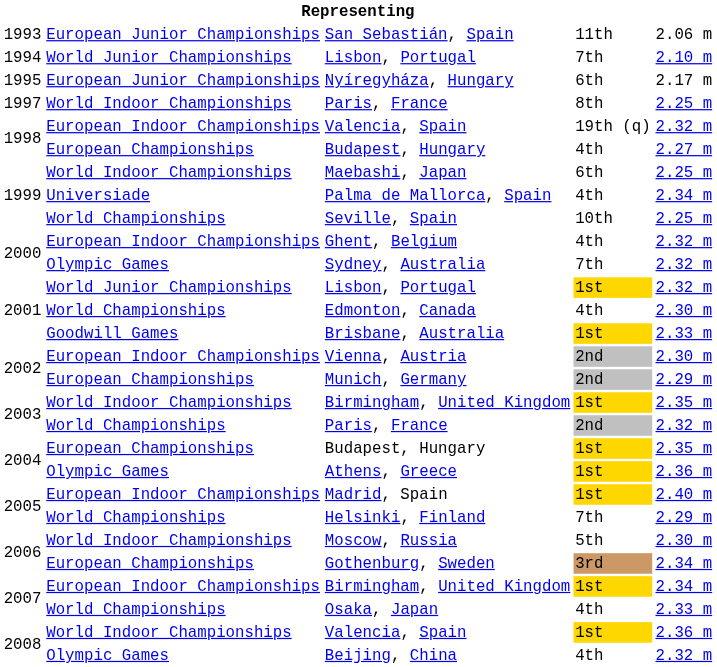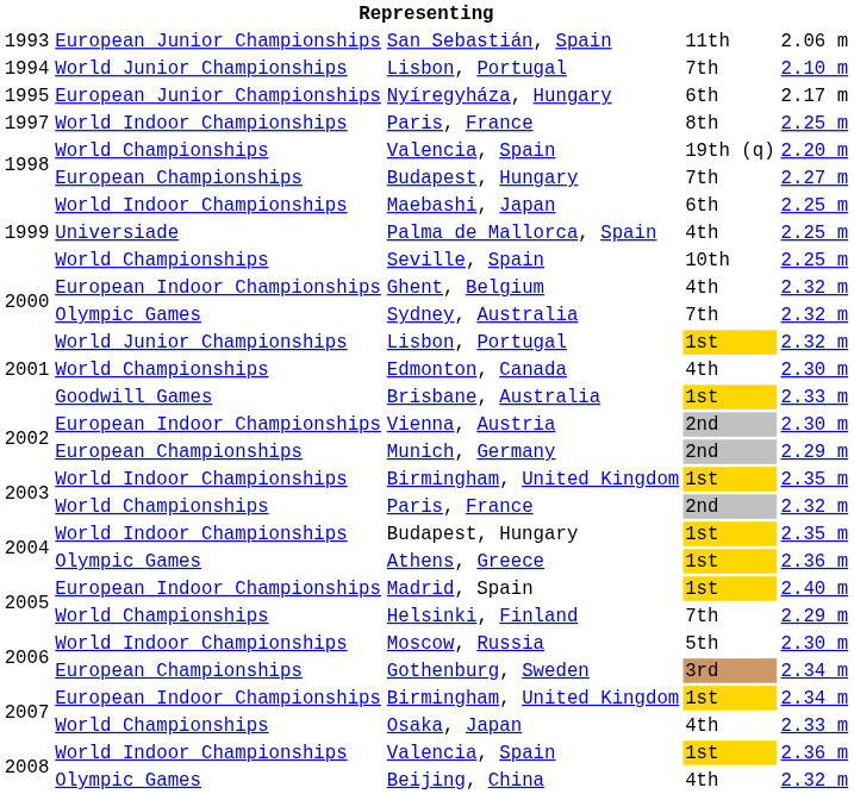 <table>
 <tr>
 <th colspan=5>Representing </th>
 </tr>
 <tr>
 <td>1993</td>
 <td><a href='#'>European Junior Championships</a></td>
 <td><a href='#'>San Sebastián</a>, <a href='#'>Spain</a></td>
 <td>11th</td>
 <td>2.06 m</td>
 </tr>
 <tr>
 <td>1994</td>
 <td><a href='#'>World Junior Championships</a></td>
 <td><a href='#'>Lisbon</a>, <a href='#'>Portugal</a></td>
 <td>7th</td>
 <td><a href='#'>2.10 m</a></td>
 </tr>
 <tr>
 <td>1995</td>
 <td><a href='#'>European Junior Championships</a></td>
 <td><a href='#'>Nyíregyháza</a>, <a href='#'>Hungary</a></td>
 <td>6th</td>
 <td>2.17 m</td>
 </tr>
 <tr>
 <td>1997</td>
 <td><a href='#'>World Indoor Championships</a></td>
 <td><a href='#'>Paris</a>, <a href='#'>France</a></td>
 <td>8th</td>
 <td><a href='#'>2.25 m</a></td>
 </tr>
 <tr>
 <td rowspan=2>1998</td>
-<td><a href='#'>European Indoor Championships</a></td>
+<td><a href='#'>World Championships</a></td>
 <td><a href='#'>Valencia</a>, <a href='#'>Spain</a></td>
 <td>19th (q)</td>
-<td><a href='#'>2.32 m</a></td>
+<td><a href='#'>2.20 m</a></td>
 </tr>
 <tr>
 <td><a href='#'>European Championships</a></td>
 <td><a href='#'>Budapest</a>, <a href='#'>Hungary</a></td>
-<td>4th</td>
+<td>7th</td>
 <td><a href='#'>2.27 m</a></td>
 </tr>
 <tr>
 <td rowspan=3>1999</td>
 <td><a href='#'>World Indoor Championships</a></td>
 <td><a href='#'>Maebashi</a>, <a href='#'>Japan</a></td>
 <td>6th</td>
 <td><a href='#'>2.25 m</a></td>
 </tr>
 <tr>
 <td><a href='#'>Universiade</a></td>
 <td><a href='#'>Palma de Mallorca</a>, <a href='#'>Spain</a></td>
 <td>4th</td>
-<td><a href='#'>2.34 m</a></td>
+<td><a href='#'>2.25 m</a></td>
 </tr>
 <tr>
 <td><a href='#'>World Championships</a></td>
 <td><a href='#'>Seville</a>, <a href='#'>Spain</a></td>
 <td>10th</td>
 <td><a href='#'>2.25 m</a></td>
 </tr>
 <tr>
 <td rowspan=2>2000</td>
 <td><a href='#'>European Indoor Championships</a></td>
 <td><a href='#'>Ghent</a>, <a href='#'>Belgium</a></td>
 <td>4th</td>
 <td><a href='#'>2.32 m</a></td>
 </tr>
 <tr>
 <td><a href='#'>Olympic Games</a></td>
 <td><a href='#'>Sydney</a>, <a href='#'>Australia</a></td>
 <td>7th</td>
 <td><a href='#'>2.32 m</a></td>
 </tr>
 <tr>
 <td rowspan=3>2001</td>
 <td><a href='#'>World Junior Championships</a></td>
 <td><a href='#'>Lisbon</a>, <a href='#'>Portugal</a></td>
 <td bgcolor=gold>1st</td>
 <td><a href='#'>2.32 m</a></td>
 </tr>
 <tr>
 <td><a href='#'>World Championships</a></td>
 <td><a href='#'>Edmonton</a>, <a href='#'>Canada</a></td>
 <td>4th</td>
 <td><a href='#'>2.30 m</a></td>
 </tr>
 <tr>
 <td><a href='#'>Goodwill Games</a></td>
 <td><a href='#'>Brisbane</a>, <a href='#'>Australia</a></td>
 <td bgcolor=gold>1st</td>
 <td><a href='#'>2.33 m</a></td>
 </tr>
 <tr>
 <td rowspan=2>2002</td>
 <td><a href='#'>European Indoor Championships</a></td>
 <td><a href='#'>Vienna</a>, <a href='#'>Austria</a></td>
 <td bgcolor=silver>2nd</td>
 <td><a href='#'>2.30 m</a></td>
 </tr>
 <tr>
 <td><a href='#'>European Championships</a></td>
 <td><a href='#'>Munich</a>, <a href='#'>Germany</a></td>
 <td bgcolor=silver>2nd</td>
 <td><a href='#'>2.29 m</a></td>
 </tr>
 <tr>
 <td rowspan=2>2003</td>
 <td><a href='#'>World Indoor Championships</a></td>
 <td><a href='#'>Birmingham</a>, <a href='#'>United Kingdom</a></td>
 <td bgcolor=gold>1st</td>
 <td><a href='#'>2.35 m</a></td>
 </tr>
 <tr>
 <td><a href='#'>World Championships</a></td>
 <td><a href='#'>Paris</a>, <a href='#'>France</a></td>
 <td bgcolor=silver>2nd</td>
 <td><a href='#'>2.32 m</a></td>
 </tr>
 <tr>
 <td rowspan=2>2004</td>
-<td><a href='#'>European Championships</a></td>
+<td><a href='#'>World Indoor Championships</a></td>
 <td>Budapest, Hungary</td>
 <td bgcolor=gold>1st</td>
 <td><a href='#'>2.35 m</a></td>
 </tr>
 <tr>
 <td><a href='#'>Olympic Games</a></td>
 <td><a href='#'>Athens</a>, <a href='#'>Greece</a></td>
 <td bgcolor=gold>1st</td>
 <td><a href='#'>2.36 m</a></td>
 </tr>
 <tr>
 <td rowspan=2>2005</td>
 <td><a href='#'>European Indoor Championships</a></td>
 <td><a href='#'>Madrid</a>, Spain</td>
 <td bgcolor=gold>1st</td>
 <td><a href='#'>2.40 m</a></td>
 </tr>
 <tr>
 <td><a href='#'>World Championships</a></td>
 <td><a href='#'>Helsinki</a>, <a href='#'>Finland</a></td>
 <td>7th</td>
 <td><a href='#'>2.29 m</a></td>
 </tr>
 <tr>
 <td rowspan=2>2006</td>
 <td><a href='#'>World Indoor Championships</a></td>
 <td><a href='#'>Moscow</a>, <a href='#'>Russia</a></td>
 <td>5th</td>
 <td><a href='#'>2.30 m</a></td>
 </tr>
 <tr>
 <td><a href='#'>European Championships</a></td>
 <td><a href='#'>Gothenburg</a>, <a href='#'>Sweden</a></td>
 <td bgcolor=cc9966>3rd</td>
 <td><a href='#'>2.34 m</a></td>
 </tr>
 <tr>
 <td rowspan=2>2007</td>
 <td><a href='#'>European Indoor Championships</a></td>
 <td><a href='#'>Birmingham</a>, <a href='#'>United Kingdom</a></td>
 <td bgcolor=gold>1st</td>
 <td><a href='#'>2.34 m</a></td>
 </tr>
 <tr>
 <td><a href='#'>World Championships</a></td>
 <td><a href='#'>Osaka</a>, <a href='#'>Japan</a></td>
 <td>4th</td>
 <td><a href='#'>2.33 m</a></td>
 </tr>
 <tr>
 <td rowspan=2>2008</td>
 <td><a href='#'>World Indoor Championships</a></td>
 <td><a href='#'>Valencia</a>, <a href='#'>Spain</a></td>
 <td bgcolor=gold>1st</td>
 <td><a href='#'>2.36 m</a></td>
 </tr>
 <tr>
 <td><a href='#'>Olympic Games</a></td>
 <td><a href='#'>Beijing</a>, <a href='#'>China</a></td>
 <td>4th</td>
 <td><a href='#'>2.32 m</a></td>
 </tr>
 </table>
